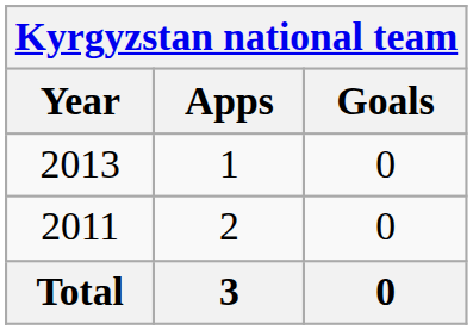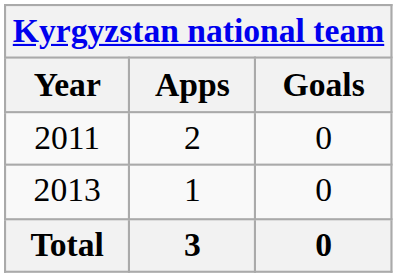 <table class="wikitable" style="text-align:center">
 <tr>
 <th colspan=3><a href='#'>Kyrgyzstan national team</a></th>
 </tr>
 <tr>
 <th>Year</th>
 <th>Apps</th>
 <th>Goals</th>
 </tr>
 <tr>
-<td>2013</td>
-<td>1</td>
+<td>2011</td>
+<td>2</td>
 <td>0</td>
 </tr>
 <tr>
-<td>2011</td>
-<td>2</td>
+<td>2013</td>
+<td>1</td>
 <td>0</td>
 </tr>
 <tr>
 <th>Total</th>
 <th>3</th>
 <th>0</th>
 </tr>
 </table>
